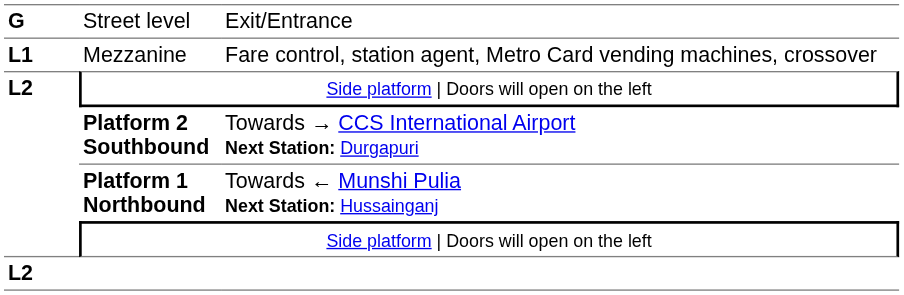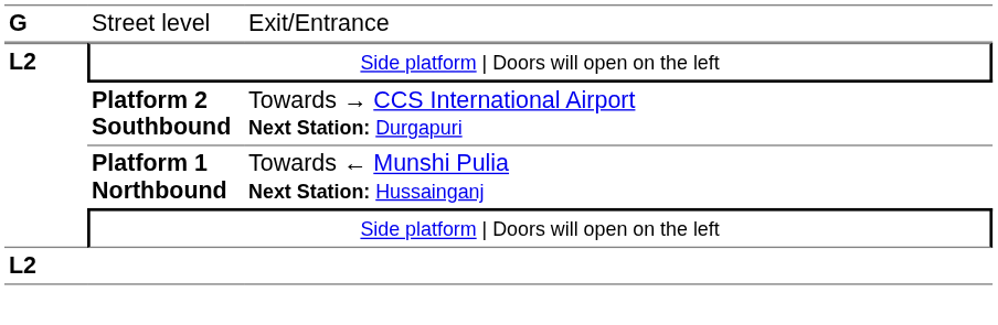 <table table border=0 cellspacing=0 cellpadding=3>
 <tr>
 <td style="border-bottom:solid 1px gray;border-top:solid 1px gray;" width=50 valign=top><strong>G</strong></td>
 <td style="border-top:solid 1px gray;border-bottom:solid 1px gray;" width=100 valign=top>Street level</td>
 <td style="border-top:solid 1px gray;border-bottom:solid 1px gray;" width=500 valign=top>Exit/Entrance</td>
-</tr>
-<tr>
-<td valign=top><strong>L1</strong></td>
-<td valign=top>Mezzanine</td>
-<td valign=top>Fare control, station agent, Metro Card vending machines, crossover<br></td>
 </tr>
 <tr>
 <td style="border-top:solid 1px gray;border-bottom:solid 1px gray;" width=50 rowspan=4 valign=top><strong>L2</strong></td>
 <td style="border-top:solid 1px gray;border-right:solid 2px black;border-left:solid 2px black;border-bottom:solid 2px black;text-align:center;" colspan=2><small><a href='#'>Side platform</a> | Doors will open on the left </small></td>
 </tr>
 <tr>
 <td style="border-bottom:solid 1px gray;" width=100><span><strong>Platform 2</strong><br><strong>Southbound</strong></span></td>
 <td style="border-bottom:solid 1px gray;" width=500>Towards → <a href='#'>CCS International Airport</a><br><small><strong>Next Station:</strong> <a href='#'>Durgapuri</a></small></td>
 </tr>
 <tr>
 <td><span><strong>Platform 1</strong><br><strong>Northbound</strong></span></td>
 <td><span></span>Towards ← <a href='#'>Munshi Pulia</a><br><small><strong>Next Station:</strong> <a href='#'>Hussainganj</a></small></td>
 </tr>
 <tr>
 <td style="border-top:solid 2px black;border-right:solid 2px black;border-left:solid 2px black;border-bottom:solid 1px gray;text-align:center;" colspan=2><small><a href='#'>Side platform</a> | Doors will open on the left </small></td>
 </tr>
 <tr>
 <td style="border-bottom:solid 1px gray;" width=50 rowspan=2 valign=top><strong>L2</strong></td>
 <td style="border-bottom:solid 1px gray;" width=100></td>
 <td style="border-bottom:solid 1px gray;" width=500></td>
 </tr>
 <tr>
 </tr>
 </table>
